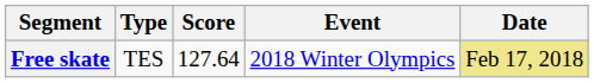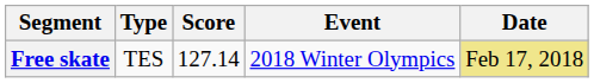 <table class="wikitable plainrowheaders" style="text-align:center">
 <tr>
 <th scope=col>Segment</th>
 <th scope=col>Type</th>
 <th scope=col>Score</th>
 <th scope=col>Event</th>
 <th scope=col>Date</th>
 </tr>
 <tr>
 <th scope=row><a href='#'>Free skate</a></th>
 <td>TES</td>
-<td>127.64</td>
+<td>127.14</td>
 <td><a href='#'>2018 Winter Olympics</a></td>
 <td style="background: khaki;">Feb 17, 2018</td>
 </tr>
 </table>
